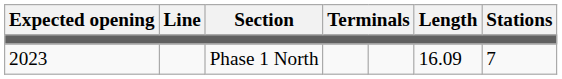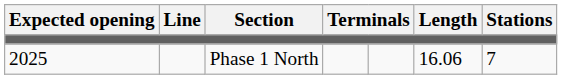 <table class="wikitable">
 <tr>
 <th>Expected opening</th>
 <th>Line</th>
 <th>Section</th>
 <th colspan="2">Terminals</th>
 <th>Length<br></th>
 <th>Stations</th>
 </tr>
 <tr style = "background:#606060; height: 2pt">
 <td colspan = "7"></td>
 </tr>
 <tr>
-<td>2023</td>
+<td>2025</td>
 <td></td>
 <td>Phase 1 North</td>
 <td></td>
 <td></td>
-<td>16.09</td>
+<td>16.06</td>
 <td>7</td>
 </tr>
 </table>
